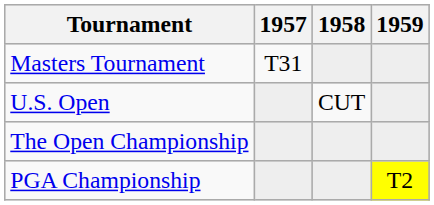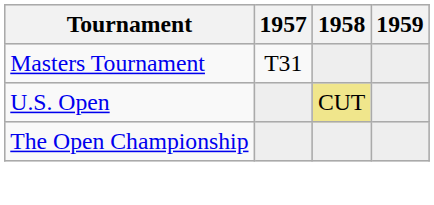 <table class="wikitable" style="font-size:95%;text-align:center;">
 <tr>
 <th>Tournament</th>
 <th>1957</th>
 <th>1958</th>
 <th>1959</th>
 </tr>
 <tr>
 <td align=left><a href='#'>Masters Tournament</a></td>
 <td>T31</td>
 <td style="background:#eeeeee;"></td>
 <td style="background:#eeeeee;"></td>
 </tr>
 <tr>
 <td align=left><a href='#'>U.S. Open</a></td>
 <td style="background:#eeeeee;"></td>
-<td>CUT</td>
+<td style="background: khaki;">CUT</td>
 <td style="background:#eeeeee;"></td>
 </tr>
 <tr>
 <td align=left><a href='#'>The Open Championship</a></td>
 <td style="background:#eeeeee;"></td>
 <td style="background:#eeeeee;"></td>
 <td style="background:#eeeeee;"></td>
 </tr>
-<tr>
-<td align=left><a href='#'>PGA Championship</a></td>
-<td style="background:#eeeeee;"></td>
-<td style="background:#eeeeee;"></td>
-<td style="background:yellow;">T2</td>
-</tr>
 </table>
